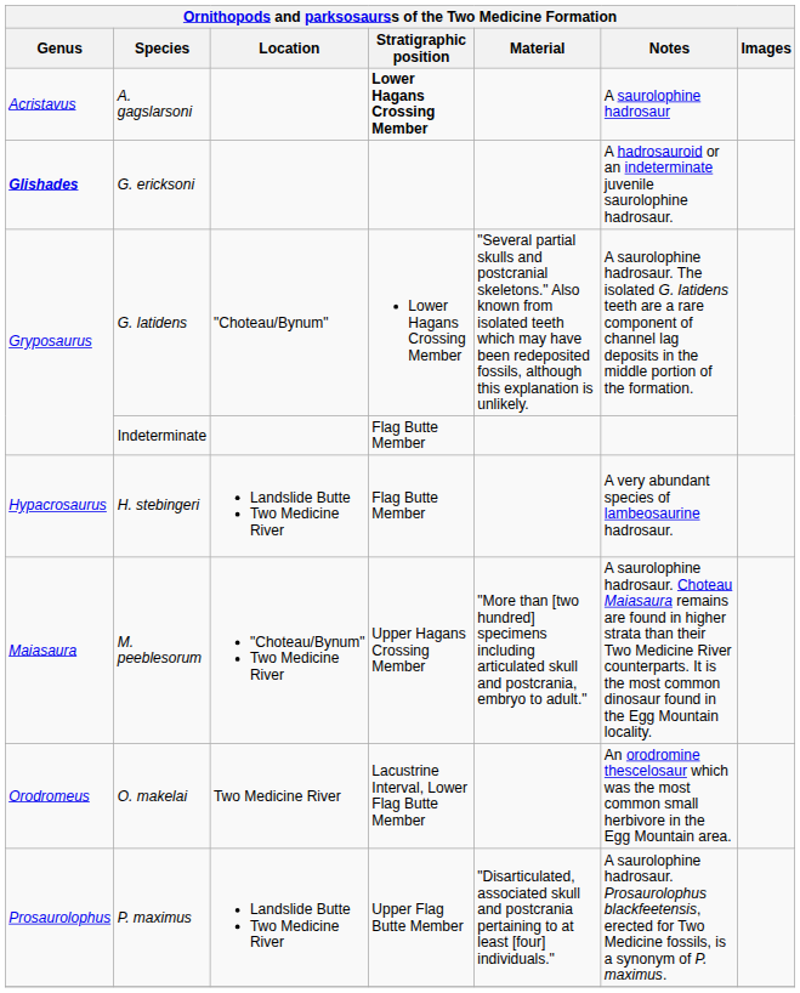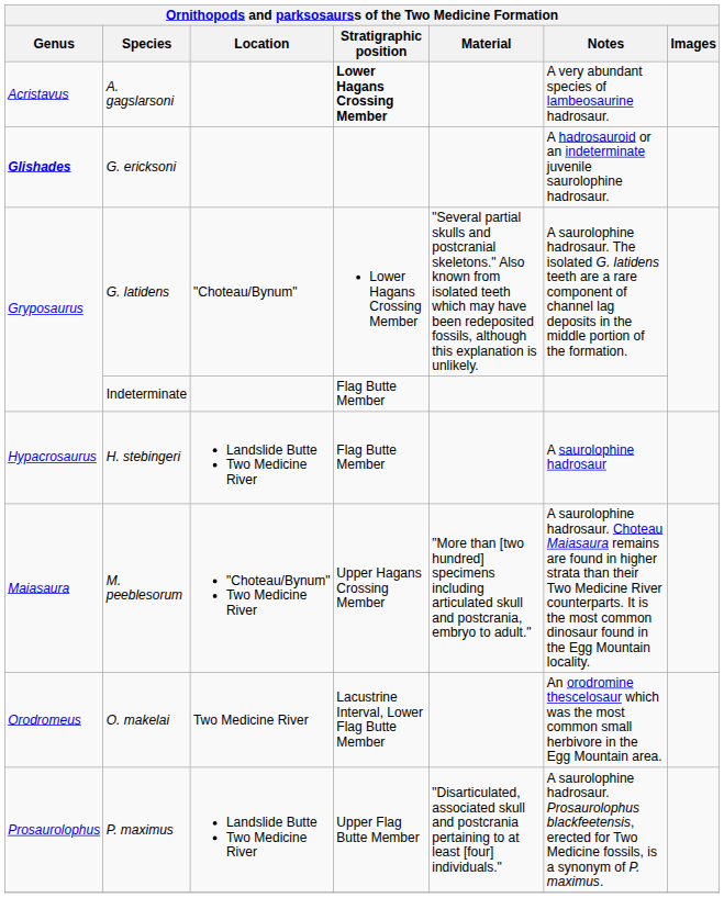 <table class="wikitable" align="center">
 <tr>
 <th colspan="7" align="center"><strong><a href='#'>Ornithopods</a> and <a href='#'>parksosaurs</a>s of the Two Medicine Formation</strong></th>
 </tr>
 <tr>
 <th>Genus</th>
 <th>Species</th>
 <th>Location</th>
 <th>Stratigraphic position</th>
 <th>Material</th>
 <th>Notes</th>
 <th>Images</th>
 </tr>
 <tr>
 <td><em><a href='#'>Acristavus</a></em></td>
 <td><em>A. gagslarsoni</em></td>
 <td></td>
 <td><strong>Lower Hagans Crossing Member</strong></td>
 <td></td>
-<td>A <a href='#'>saurolophine</a> <a href='#'>hadrosaur</a></td>
+<td>A very abundant species of <a href='#'>lambeosaurine</a> hadrosaur.</td>
 <td></td>
 </tr>
 <tr>
 <td><strong><em><a href='#'>Glishades</a></em></strong></td>
 <td><em>G. ericksoni</em></td>
 <td></td>
 <td></td>
 <td></td>
 <td>A <a href='#'>hadrosauroid</a> or an <a href='#'>indeterminate</a> juvenile saurolophine hadrosaur.</td>
 <td></td>
 </tr>
 <tr>
 <td rowspan="2"><em><a href='#'>Gryposaurus</a></em></td>
 <td><em>G. latidens</em></td>
 <td>"Choteau/Bynum"</td>
 <td><br><ul><li>Lower Hagans Crossing Member</li></ul></td>
 <td>"Several partial skulls and postcranial skeletons." Also known from isolated teeth which may have been redeposited fossils, although this explanation is unlikely.</td>
 <td>A saurolophine hadrosaur. The isolated <em>G. latidens</em> teeth are a rare component of channel lag deposits in the middle portion of the formation.</td>
 <td rowspan=2></td>
 </tr>
 <tr>
 <td>Indeterminate</td>
 <td></td>
 <td>Flag Butte Member</td>
 <td></td>
 <td></td>
 </tr>
 <tr>
 <td><em><a href='#'>Hypacrosaurus</a></em></td>
 <td><em>H. stebingeri</em></td>
 <td><br><ul><li>Landslide Butte</li><li>Two Medicine River</li></ul></td>
 <td>Flag Butte Member</td>
 <td></td>
-<td>A very abundant species of <a href='#'>lambeosaurine</a> hadrosaur.</td>
+<td>A <a href='#'>saurolophine</a> <a href='#'>hadrosaur</a></td>
 <td></td>
 </tr>
 <tr>
 <td><em><a href='#'>Maiasaura</a></em></td>
 <td><em>M. peeblesorum</em></td>
 <td><br><ul><li>"Choteau/Bynum"</li><li>Two Medicine River</li></ul></td>
 <td>Upper Hagans Crossing Member</td>
 <td>"More than [two hundred] specimens including articulated skull and postcrania, embryo to adult."</td>
 <td>A saurolophine hadrosaur. <a href='#'>Choteau</a> <em><a href='#'>Maiasaura</a></em> remains are found in higher strata than their Two Medicine River counterparts. It is the most common dinosaur found in the Egg Mountain locality.</td>
 <td></td>
 </tr>
 <tr>
 <td><em><a href='#'>Orodromeus</a></em></td>
 <td><em>O. makelai</em></td>
 <td>Two Medicine River</td>
 <td>Lacustrine Interval, Lower Flag Butte Member</td>
 <td></td>
 <td>An <a href='#'>orodromine</a> <a href='#'>thescelosaur</a> which was the most common small herbivore in the Egg Mountain area.</td>
 <td></td>
 </tr>
 <tr>
 <td><em><a href='#'>Prosaurolophus</a></em></td>
 <td><em>P. maximus</em></td>
 <td><br><ul><li>Landslide Butte</li><li>Two Medicine River</li></ul></td>
 <td>Upper Flag Butte Member</td>
 <td>"Disarticulated, associated skull and postcrania pertaining to at least [four] individuals."</td>
 <td>A saurolophine hadrosaur. <em>Prosaurolophus blackfeetensis</em>, erected for Two Medicine fossils, is a synonym of <em>P. maximus</em>.</td>
 <td></td>
 </tr>
 <tr>
 </tr>
 </table>
